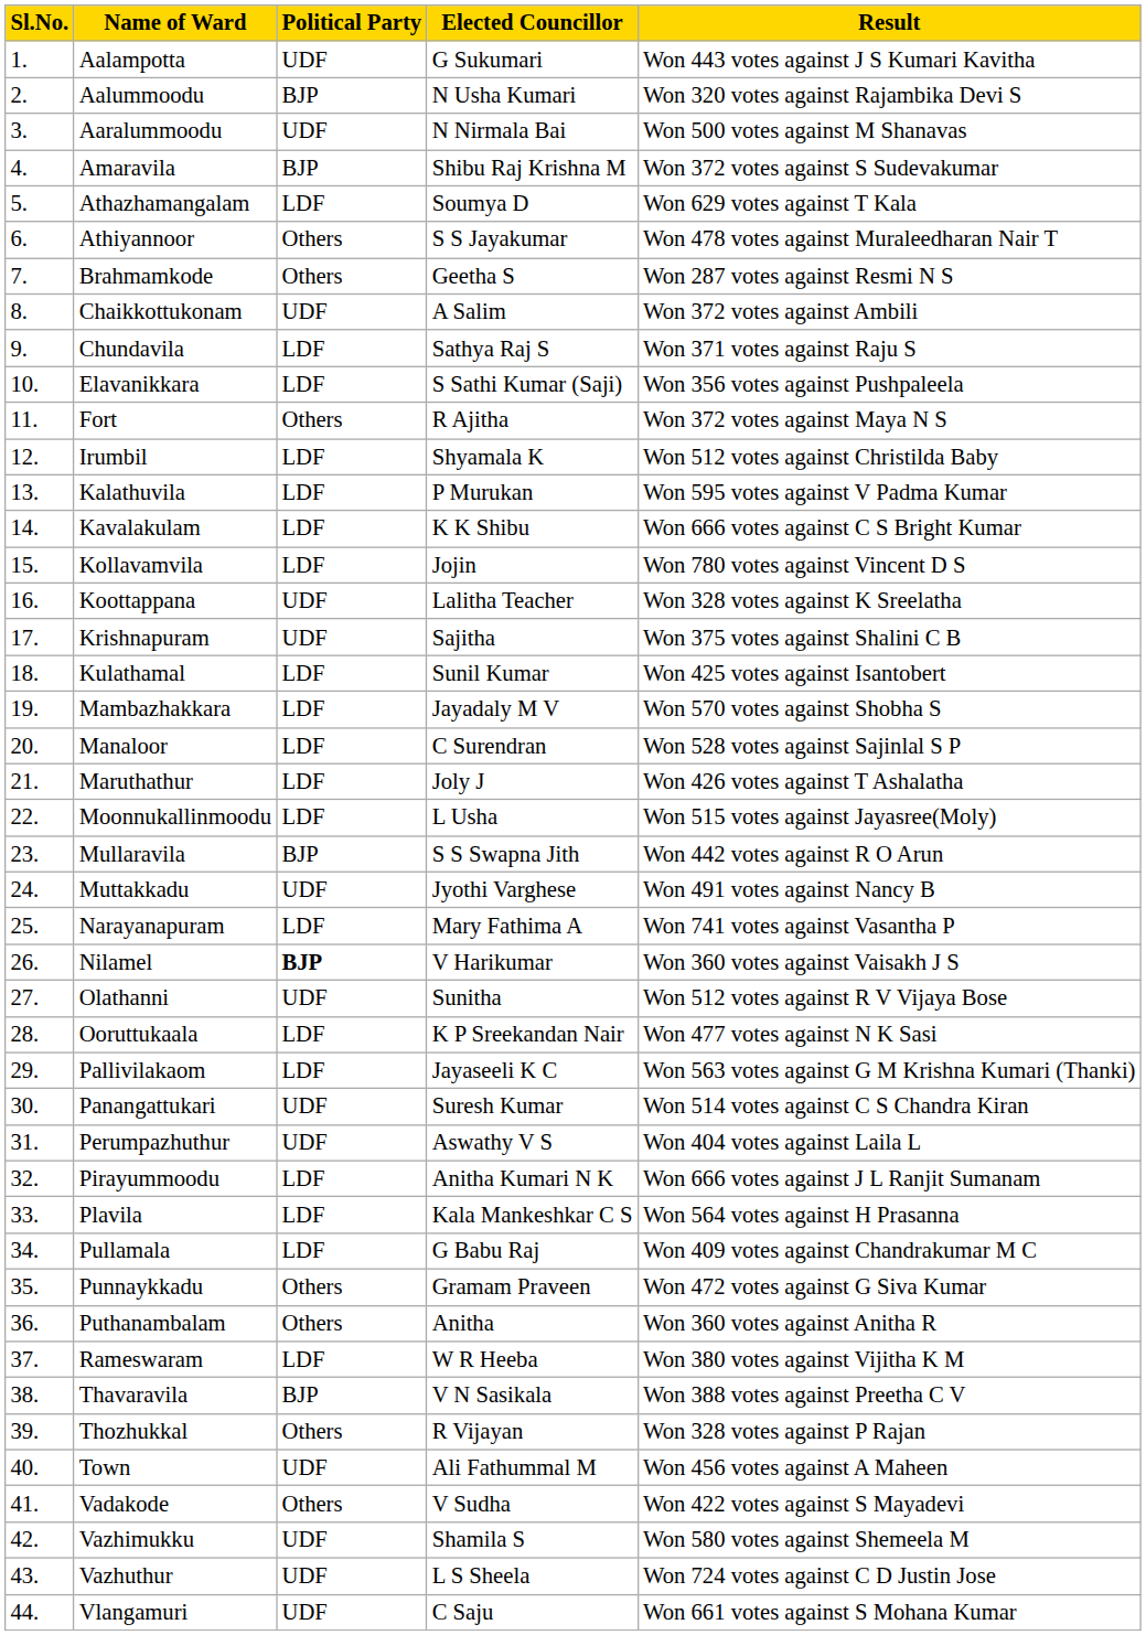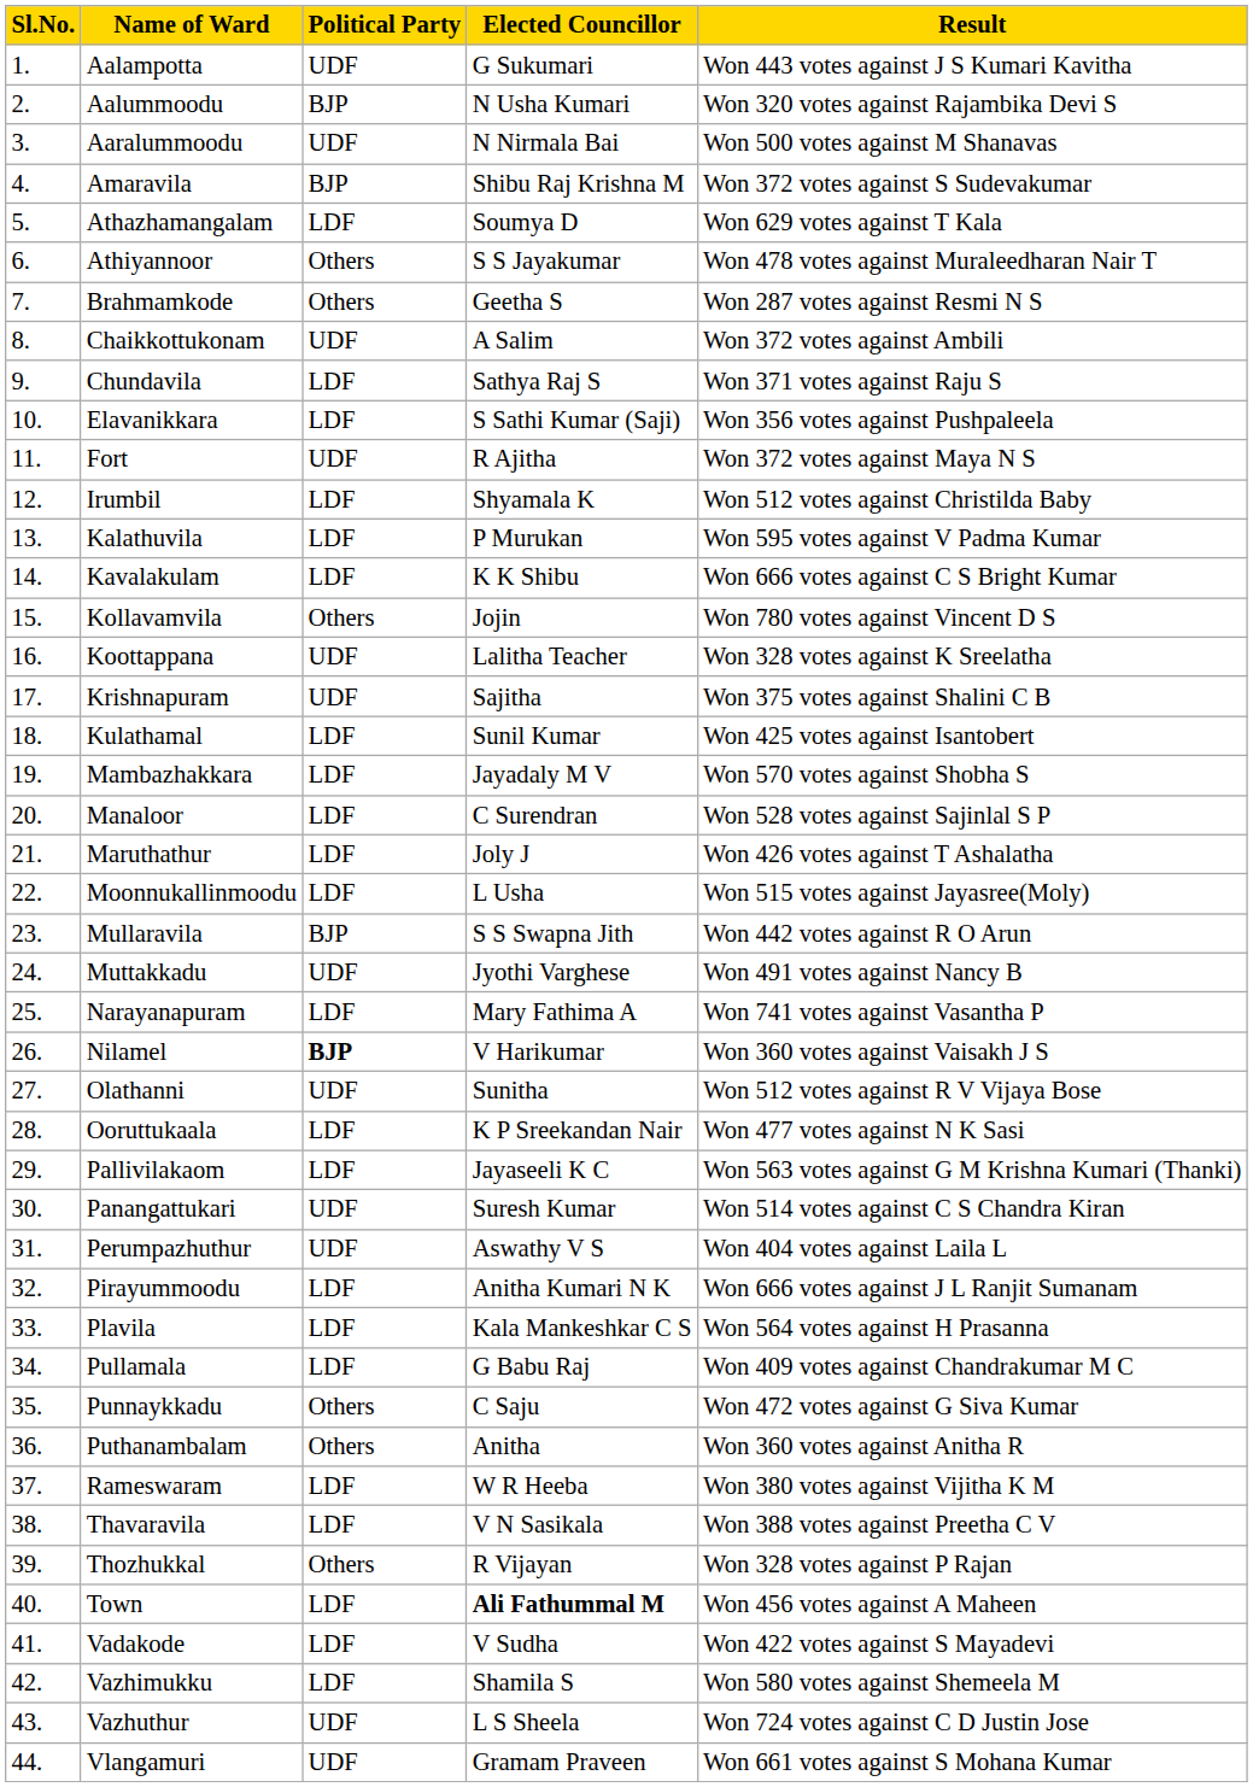 <table class="wikitable sortable" style="background:#fff;">
 <tr>
 <th style="background:gold;">Sl.No.</th>
 <th style="background:gold;">Name of Ward</th>
 <th ! style="background:gold;">Political Party</th>
 <th ! style="background:gold;">Elected Councillor</th>
 <th ! style="background:gold;">Result</th>
 </tr>
 <tr>
 <td>1.</td>
 <td>Aalampotta</td>
 <td>UDF</td>
 <td>G Sukumari</td>
 <td>Won 443 votes against J S Kumari Kavitha</td>
 </tr>
 <tr>
 <td>2.</td>
 <td>Aalummoodu</td>
 <td>BJP</td>
 <td>N Usha Kumari</td>
 <td>Won 320 votes against Rajambika Devi S</td>
 </tr>
 <tr>
 <td>3.</td>
 <td>Aaralummoodu</td>
 <td>UDF</td>
 <td>N Nirmala Bai</td>
 <td>Won 500 votes against M Shanavas</td>
 </tr>
 <tr>
 <td>4.</td>
 <td>Amaravila</td>
 <td>BJP</td>
 <td>Shibu Raj Krishna M</td>
 <td>Won 372 votes against S Sudevakumar</td>
 </tr>
 <tr>
 <td>5.</td>
 <td>Athazhamangalam</td>
 <td>LDF</td>
 <td>Soumya D</td>
 <td>Won 629 votes against T Kala</td>
 </tr>
 <tr>
 <td>6.</td>
 <td>Athiyannoor</td>
 <td>Others</td>
 <td>S S Jayakumar</td>
 <td>Won 478 votes against Muraleedharan Nair T</td>
 </tr>
 <tr>
 <td>7.</td>
 <td>Brahmamkode</td>
 <td>Others</td>
 <td>Geetha S</td>
 <td>Won 287 votes against Resmi N S</td>
 </tr>
 <tr>
 <td>8.</td>
 <td>Chaikkottukonam</td>
 <td>UDF</td>
 <td>A Salim</td>
 <td>Won 372 votes against Ambili</td>
 </tr>
 <tr>
 <td>9.</td>
 <td>Chundavila</td>
 <td>LDF</td>
 <td>Sathya Raj S</td>
 <td>Won 371 votes against Raju S</td>
 </tr>
 <tr>
 <td>10.</td>
 <td>Elavanikkara</td>
 <td>LDF</td>
 <td>S Sathi Kumar (Saji)</td>
 <td>Won 356 votes against Pushpaleela</td>
 </tr>
 <tr>
 <td>11.</td>
 <td>Fort</td>
-<td>Others</td>
+<td>UDF</td>
 <td>R Ajitha</td>
 <td>Won 372 votes against Maya N S</td>
 </tr>
 <tr>
 <td>12.</td>
 <td>Irumbil</td>
 <td>LDF</td>
 <td>Shyamala K</td>
 <td>Won 512 votes against Christilda Baby</td>
 </tr>
 <tr>
 <td>13.</td>
 <td>Kalathuvila</td>
 <td>LDF</td>
 <td>P Murukan</td>
 <td>Won 595 votes against V Padma Kumar</td>
 </tr>
 <tr>
 <td>14.</td>
 <td>Kavalakulam</td>
 <td>LDF</td>
 <td>K K Shibu</td>
 <td>Won 666 votes against C S Bright Kumar</td>
 </tr>
 <tr>
 <td>15.</td>
 <td>Kollavamvila</td>
-<td>LDF</td>
+<td>Others</td>
 <td>Jojin</td>
 <td>Won 780 votes against Vincent D S</td>
 </tr>
 <tr>
 <td>16.</td>
 <td>Koottappana</td>
 <td>UDF</td>
 <td>Lalitha Teacher</td>
 <td>Won 328 votes against K Sreelatha</td>
 </tr>
 <tr>
 <td>17.</td>
 <td>Krishnapuram</td>
 <td>UDF</td>
 <td>Sajitha</td>
 <td>Won 375 votes against Shalini C B</td>
 </tr>
 <tr>
 <td>18.</td>
 <td>Kulathamal</td>
 <td>LDF</td>
 <td>Sunil Kumar</td>
 <td>Won 425 votes against Isantobert</td>
 </tr>
 <tr>
 <td>19.</td>
 <td>Mambazhakkara</td>
 <td>LDF</td>
 <td>Jayadaly M V</td>
 <td>Won 570 votes against Shobha S</td>
 </tr>
 <tr>
 <td>20.</td>
 <td>Manaloor</td>
 <td>LDF</td>
 <td>C Surendran</td>
 <td>Won 528 votes against Sajinlal S P</td>
 </tr>
 <tr>
 <td>21.</td>
 <td>Maruthathur</td>
 <td>LDF</td>
 <td>Joly J</td>
 <td>Won 426 votes against T Ashalatha</td>
 </tr>
 <tr>
 <td>22.</td>
 <td>Moonnukallinmoodu</td>
 <td>LDF</td>
 <td>L Usha</td>
 <td>Won 515 votes against Jayasree(Moly)</td>
 </tr>
 <tr>
 <td>23.</td>
 <td>Mullaravila</td>
 <td>BJP</td>
 <td>S S Swapna Jith</td>
 <td>Won 442 votes against R O Arun</td>
 </tr>
 <tr>
 <td>24.</td>
 <td>Muttakkadu</td>
 <td>UDF</td>
 <td>Jyothi Varghese</td>
 <td>Won 491 votes against Nancy B</td>
 </tr>
 <tr>
 <td>25.</td>
 <td>Narayanapuram</td>
 <td>LDF</td>
 <td>Mary Fathima A</td>
 <td>Won 741 votes against Vasantha P</td>
 </tr>
 <tr>
 <td>26.</td>
 <td>Nilamel</td>
 <td><strong>BJP</strong></td>
 <td>V Harikumar</td>
 <td>Won 360 votes against Vaisakh J S</td>
 </tr>
 <tr>
 <td>27.</td>
 <td>Olathanni</td>
 <td>UDF</td>
 <td>Sunitha</td>
 <td>Won 512 votes against R V Vijaya Bose</td>
 </tr>
 <tr>
 <td>28.</td>
 <td>Ooruttukaala</td>
 <td>LDF</td>
 <td>K P Sreekandan Nair</td>
 <td>Won 477 votes against N K Sasi</td>
 </tr>
 <tr>
 <td>29.</td>
 <td>Pallivilakaom</td>
 <td>LDF</td>
 <td>Jayaseeli K C</td>
 <td>Won 563 votes against G M Krishna Kumari (Thanki)</td>
 </tr>
 <tr>
 <td>30.</td>
 <td>Panangattukari</td>
 <td>UDF</td>
 <td>Suresh Kumar</td>
 <td>Won 514 votes against C S Chandra Kiran</td>
 </tr>
 <tr>
 <td>31.</td>
 <td>Perumpazhuthur</td>
 <td>UDF</td>
 <td>Aswathy V S</td>
 <td>Won 404 votes against Laila L</td>
 </tr>
 <tr>
 <td>32.</td>
 <td>Pirayummoodu</td>
 <td>LDF</td>
 <td>Anitha Kumari N K</td>
 <td>Won 666 votes against J L Ranjit Sumanam</td>
 </tr>
 <tr>
 <td>33.</td>
 <td>Plavila</td>
 <td>LDF</td>
 <td>Kala Mankeshkar C S</td>
 <td>Won 564 votes against H Prasanna</td>
 </tr>
 <tr>
 <td>34.</td>
 <td>Pullamala</td>
 <td>LDF</td>
 <td>G Babu Raj</td>
 <td>Won 409 votes against Chandrakumar M C</td>
 </tr>
 <tr>
 <td>35.</td>
 <td>Punnaykkadu</td>
 <td>Others</td>
-<td>Gramam Praveen</td>
+<td>C Saju</td>
 <td>Won 472 votes against G Siva Kumar</td>
 </tr>
 <tr>
 <td>36.</td>
 <td>Puthanambalam</td>
 <td>Others</td>
 <td>Anitha</td>
 <td>Won 360 votes against Anitha R</td>
 </tr>
 <tr>
 <td>37.</td>
 <td>Rameswaram</td>
 <td>LDF</td>
 <td>W R Heeba</td>
 <td>Won  380 votes against Vijitha K M</td>
 </tr>
 <tr>
 <td>38.</td>
 <td>Thavaravila</td>
-<td>BJP</td>
+<td>LDF</td>
 <td>V N Sasikala</td>
 <td>Won 388 votes against Preetha C V</td>
 </tr>
 <tr>
 <td>39.</td>
 <td>Thozhukkal</td>
 <td>Others</td>
 <td>R Vijayan</td>
 <td>Won 328 votes against P Rajan</td>
 </tr>
 <tr>
 <td>40.</td>
 <td>Town</td>
-<td>UDF</td>
-<td>Ali Fathummal M</td>
+<td>LDF</td>
+<td><strong>Ali Fathummal M</strong></td>
 <td>Won 456 votes against A Maheen</td>
 </tr>
 <tr>
 <td>41.</td>
 <td>Vadakode</td>
-<td>Others</td>
+<td>LDF</td>
 <td>V Sudha</td>
 <td>Won 422 votes against S Mayadevi</td>
 </tr>
 <tr>
 <td>42.</td>
 <td>Vazhimukku</td>
-<td>UDF</td>
+<td>LDF</td>
 <td>Shamila S</td>
 <td>Won 580 votes against Shemeela M</td>
 </tr>
 <tr>
 <td>43.</td>
 <td>Vazhuthur</td>
 <td>UDF</td>
 <td>L S Sheela</td>
 <td>Won 724 votes against C D Justin Jose</td>
 </tr>
 <tr>
 <td>44.</td>
 <td>Vlangamuri</td>
 <td>UDF</td>
-<td>C Saju</td>
+<td>Gramam Praveen</td>
 <td>Won 661 votes against S Mohana Kumar</td>
 </tr>
 <tr>
 </tr>
 </table>
